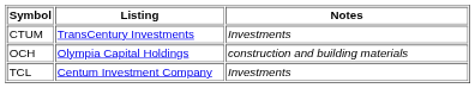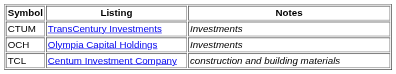 <table border="1" cellpadding="2">
 <tr>
 <th width="50">Symbol</th>
 <th width="225">Listing</th>
 <th width="325">Notes</th>
 </tr>
 <tr>
 <td>CTUM</td>
 <td><a href='#'>TransCentury Investments</a></td>
 <td><em>Investments</em></td>
 </tr>
 <tr>
 <td>OCH</td>
 <td><a href='#'>Olympia Capital Holdings</a></td>
-<td><em>construction and building materials</em></td>
+<td><em>Investments</em></td>
 </tr>
 <tr>
 <td>TCL</td>
 <td><a href='#'>Centum Investment Company</a></td>
-<td><em>Investments</em></td>
+<td><em>construction and building materials</em></td>
 </tr>
 </table>
